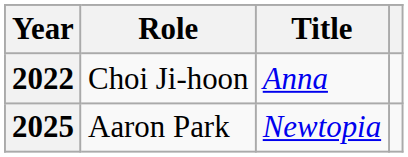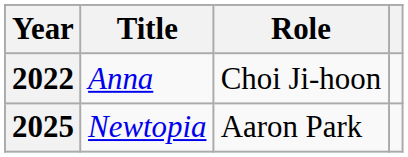 <table class="wikitable plainrowheaders">
 <tr>
 <th scope="col">Year</th>
+<th scope="col">Title</th>
 <th scope="col">Role</th>
-<th scope="col">Title</th>
 <th scope="col" class="unsortable"></th>
 </tr>
 <tr>
 <th scope="row">2022</th>
+<td><em><a href='#'>Anna</a></em></td>
 <td>Choi Ji-hoon</td>
-<td><em><a href='#'>Anna</a></em></td>
 <td></td>
 </tr>
 <tr>
 <th scope="row">2025</th>
+<td><em><a href='#'>Newtopia</a></em></td>
 <td>Aaron Park</td>
-<td><em><a href='#'>Newtopia</a></em></td>
 <td></td>
 </tr>
 </table>
